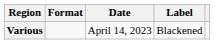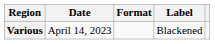 <table class="wikitable plainrowheaders">
 <tr>
 <th scope="col">Region</th>
+<th scope="col">Date</th>
 <th scope="col">Format</th>
-<th scope="col">Date</th>
 <th scope="col">Label</th>
 <th scope="col"></th>
 </tr>
 <tr>
 <th scope="row">Various</th>
+<td>April 14, 2023</td>
 <td></td>
-<td>April 14, 2023</td>
 <td>Blackened</td>
 <td align="center"></td>
 </tr>
 </table>
